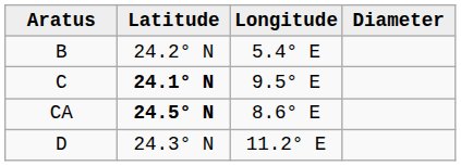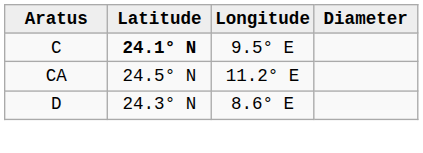 <table class="wikitable">
 <tr>
 <th width="25%" style="background:#eeeeee;">Aratus</th>
 <th width="25%" style="background:#eeeeee;">Latitude</th>
 <th width="25%" style="background:#eeeeee;">Longitude</th>
 <th width="25%" style="background:#eeeeee;">Diameter</th>
-</tr>
-<tr>
-<td align="center">B</td>
-<td align="center">24.2° N</td>
-<td align="center">5.4° E</td>
-<td align="center"></td>
 </tr>
 <tr>
 <td align="center">C</td>
 <td align="center"><strong>24.1° N</strong></td>
 <td align="center">9.5° E</td>
 <td align="center"></td>
 </tr>
 <tr>
 <td align="center">CA</td>
-<td align="center"><strong>24.5° N</strong></td>
-<td align="center">8.6° E</td>
+<td align="center">24.5° N</td>
+<td align="center">11.2° E</td>
 <td align="center"></td>
 </tr>
 <tr>
 <td align="center">D</td>
 <td align="center">24.3° N</td>
-<td align="center">11.2° E</td>
+<td align="center">8.6° E</td>
 <td align="center"></td>
 </tr>
 </table>
